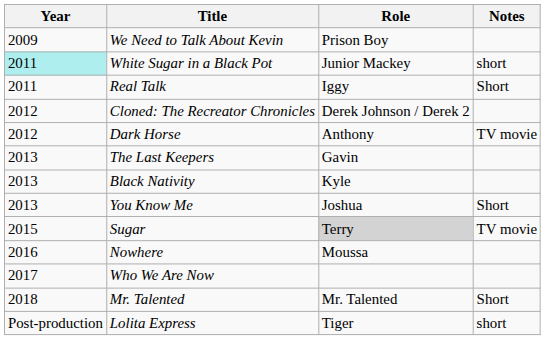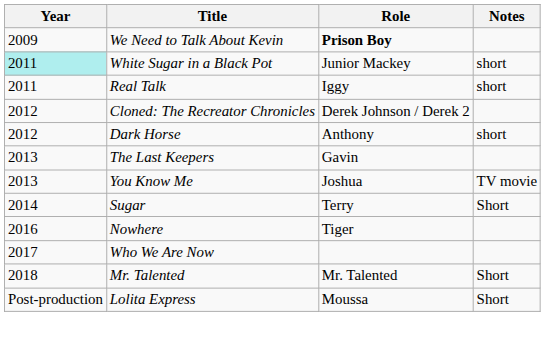 <table class="wikitable sortable">
 <tr>
 <th>Year</th>
 <th>Title</th>
 <th>Role</th>
 <th class="unsortable">Notes</th>
 </tr>
 <tr>
 <td>2009</td>
 <td><em>We Need to Talk About Kevin</em></td>
-<td>Prison Boy</td>
+<td><strong>Prison Boy</strong></td>
 <td></td>
 </tr>
 <tr>
 <td style="background: paleturquoise;">2011</td>
 <td><em>White Sugar in a Black Pot</em></td>
 <td>Junior Mackey</td>
 <td>short</td>
 </tr>
 <tr>
 <td>2011</td>
 <td><em>Real Talk</em></td>
 <td>Iggy</td>
-<td>Short</td>
+<td>short</td>
 </tr>
 <tr>
 <td>2012</td>
 <td><em>Cloned: The Recreator Chronicles</em></td>
 <td>Derek Johnson / Derek 2</td>
 <td></td>
 </tr>
 <tr>
 <td>2012</td>
 <td><em>Dark Horse</em></td>
 <td>Anthony</td>
-<td>TV movie</td>
+<td>short</td>
 </tr>
 <tr>
 <td>2013</td>
 <td><em>The Last Keepers</em></td>
 <td>Gavin</td>
 <td></td>
 </tr>
 <tr>
 <td>2013</td>
-<td><em>Black Nativity</em></td>
-<td>Kyle</td>
-<td></td>
+<td><em>You Know Me</em></td>
+<td>Joshua</td>
+<td>TV movie</td>
 </tr>
 <tr>
-<td>2013</td>
-<td><em>You Know Me</em></td>
-<td>Joshua</td>
+<td>2014</td>
+<td><em>Sugar</em></td>
+<td>Terry</td>
 <td>Short</td>
-</tr>
-<tr>
-<td>2015</td>
-<td><em>Sugar</em></td>
-<td style="background: lightgrey;">Terry</td>
-<td>TV movie</td>
 </tr>
 <tr>
 <td>2016</td>
 <td><em>Nowhere</em></td>
-<td>Moussa</td>
+<td>Tiger</td>
 <td></td>
 </tr>
 <tr>
 <td>2017</td>
 <td><em>Who We Are Now</em></td>
 <td></td>
 <td></td>
 </tr>
 <tr>
 <td>2018</td>
 <td><em>Mr. Talented</em></td>
 <td>Mr. Talented</td>
 <td>Short</td>
 </tr>
 <tr>
 <td>Post-production</td>
 <td><em>Lolita Express</em></td>
-<td>Tiger</td>
-<td>short</td>
+<td>Moussa</td>
+<td>Short</td>
 </tr>
 </table>
